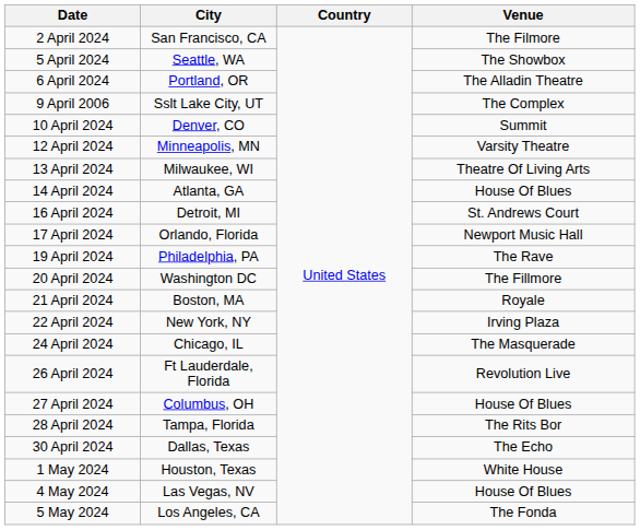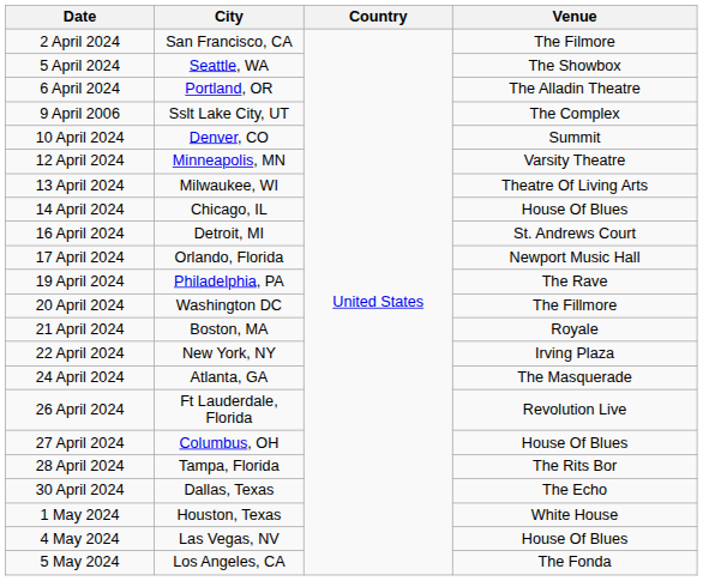 <table class="wikitable" style="text-align:center;">
 <tr>
 <th style="width:150px;">Date</th>
 <th style="width:150px;">City</th>
 <th style="width:150px;">Country</th>
 <th style="width:250px;">Venue</th>
 </tr>
 <tr>
 <td>2 April 2024</td>
 <td>San Francisco, CA</td>
 <td rowspan="27"><a href='#'>United States</a></td>
 <td>The Filmore</td>
 </tr>
 <tr>
 <td>5 April 2024</td>
 <td><a href='#'>Seattle</a>, WA</td>
 <td>The Showbox</td>
 </tr>
 <tr>
 <td>6 April 2024</td>
 <td><a href='#'>Portland</a>, OR</td>
 <td>The Alladin Theatre</td>
 </tr>
 <tr>
 <td>9 April 2006</td>
 <td>Sslt Lake City, UT</td>
 <td>The Complex</td>
 </tr>
 <tr>
 <td>10 April 2024</td>
 <td><a href='#'>Denver</a>, CO</td>
 <td>Summit</td>
 </tr>
 <tr>
 <td>12 April 2024</td>
 <td><a href='#'>Minneapolis</a>, MN</td>
 <td>Varsity Theatre</td>
 </tr>
 <tr>
 <td>13 April 2024</td>
 <td>Milwaukee, WI</td>
 <td>Theatre Of Living Arts</td>
 </tr>
 <tr>
 <td>14 April 2024</td>
-<td>Atlanta, GA</td>
+<td>Chicago, IL</td>
 <td>House Of Blues</td>
 </tr>
 <tr>
 <td>16 April 2024</td>
 <td>Detroit, MI</td>
 <td>St. Andrews Court</td>
 </tr>
 <tr>
 <td>17 April 2024</td>
 <td>Orlando, Florida</td>
 <td>Newport Music Hall</td>
 </tr>
 <tr>
 <td>19 April 2024</td>
 <td><a href='#'>Philadelphia</a>, PA</td>
 <td>The Rave</td>
 </tr>
 <tr>
 <td>20 April 2024</td>
 <td>Washington DC</td>
 <td>The Fillmore</td>
 </tr>
 <tr>
 <td>21 April 2024</td>
 <td>Boston, MA</td>
 <td>Royale</td>
 </tr>
 <tr>
 <td>22 April 2024</td>
 <td>New York, NY</td>
 <td>Irving Plaza</td>
 </tr>
 <tr>
 <td>24 April 2024</td>
-<td>Chicago, IL</td>
+<td>Atlanta, GA</td>
 <td>The Masquerade</td>
 </tr>
 <tr>
 <td>26 April 2024</td>
 <td>Ft Lauderdale, Florida</td>
 <td>Revolution Live</td>
 </tr>
 <tr>
 <td>27 April 2024</td>
 <td><a href='#'>Columbus</a>, OH</td>
 <td>House Of Blues</td>
 </tr>
 <tr>
 <td>28 April 2024</td>
 <td>Tampa, Florida</td>
 <td>The Rits Bor</td>
 </tr>
 <tr>
 <td>30 April 2024</td>
 <td>Dallas, Texas</td>
 <td>The Echo</td>
 </tr>
 <tr>
 <td>1 May 2024</td>
 <td>Houston, Texas</td>
 <td>White House</td>
 </tr>
 <tr>
 <td>4 May 2024</td>
 <td>Las Vegas, NV</td>
 <td>House Of Blues</td>
 </tr>
 <tr>
 <td>5 May 2024</td>
 <td>Los Angeles, CA</td>
 <td>The Fonda</td>
 </tr>
 </table>
